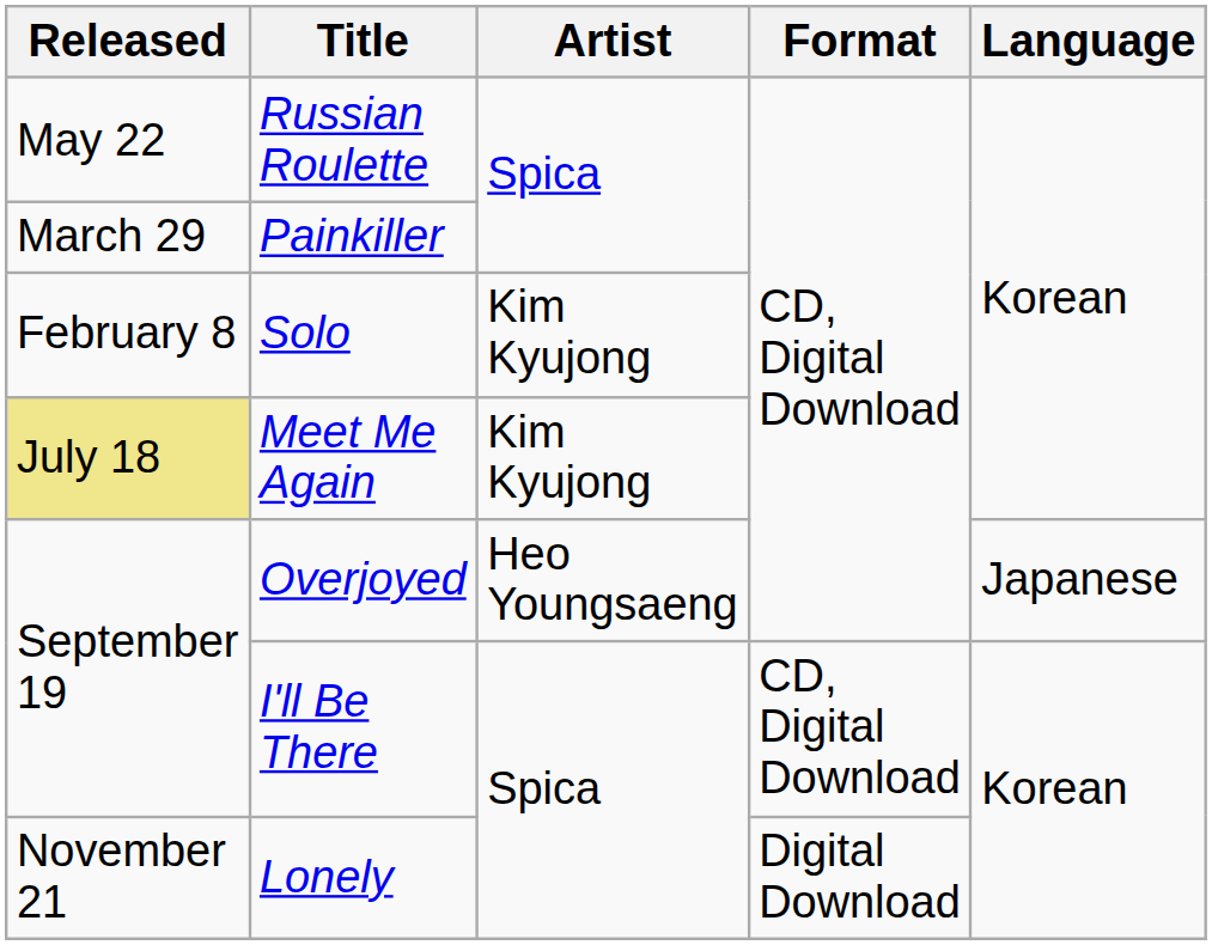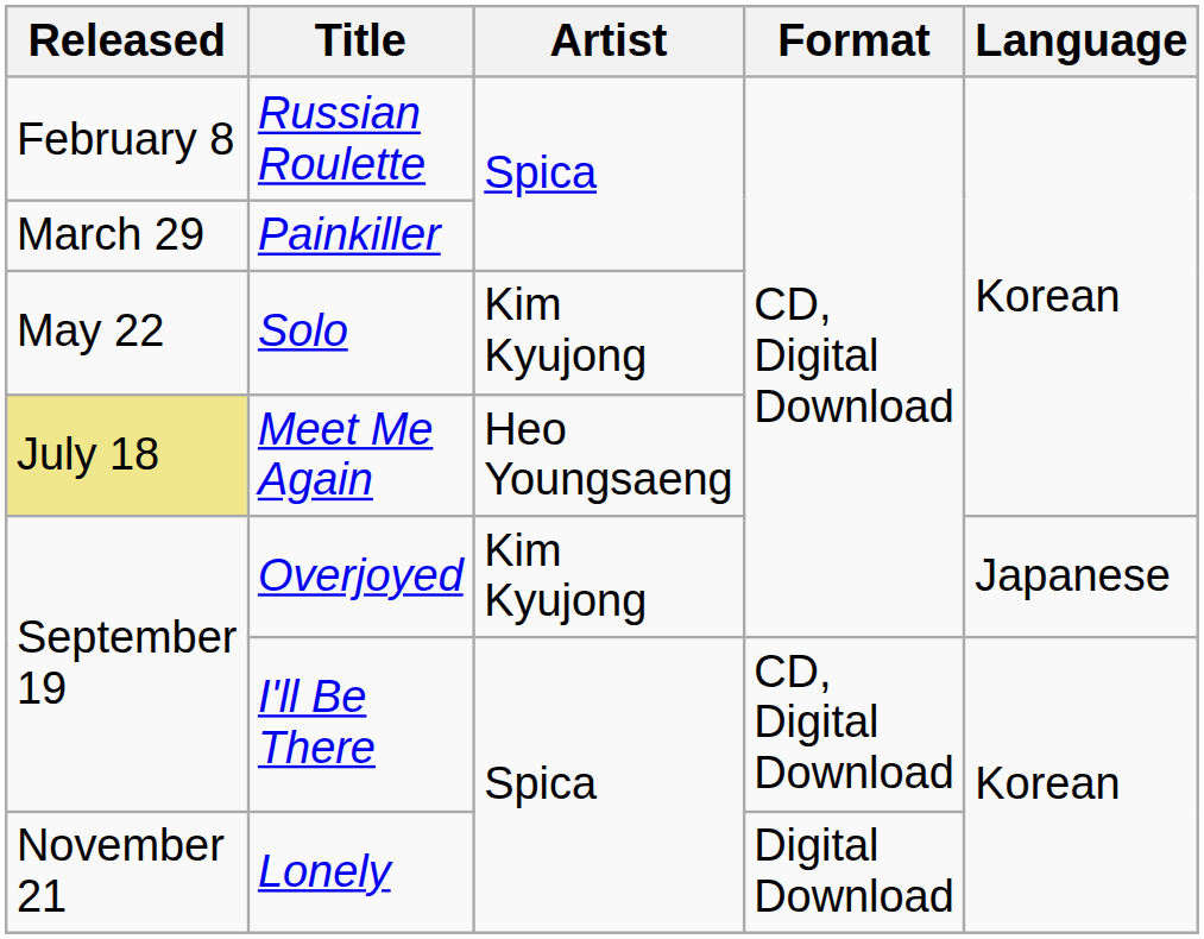 <table class="wikitable sortable" align="left center" style="width:65%;">
 <tr>
 <th style="width:20%;">Released</th>
 <th style="width:20%;">Title</th>
 <th style="width:20%;">Artist</th>
 <th style="width:20%;">Format</th>
 <th style="width:20%;">Language</th>
 </tr>
 <tr>
-<td>May 22</td>
+<td>February 8</td>
 <td><em><a href='#'>Russian Roulette</a></em></td>
 <td rowspan="2"><a href='#'>Spica</a></td>
 <td rowspan="5">CD, Digital Download</td>
 <td rowspan="4">Korean</td>
 </tr>
 <tr>
 <td>March 29</td>
 <td><em><a href='#'>Painkiller</a></em></td>
 </tr>
 <tr>
-<td>February 8</td>
+<td>May 22</td>
 <td><em><a href='#'>Solo</a></em></td>
 <td>Kim Kyujong</td>
 </tr>
 <tr>
 <td style="background: khaki;">July 18</td>
 <td><em><a href='#'>Meet Me Again</a></em></td>
-<td>Kim Kyujong</td>
+<td>Heo Youngsaeng</td>
 </tr>
 <tr>
 <td rowspan="2">September 19</td>
 <td><em><a href='#'>Overjoyed</a></em></td>
-<td>Heo Youngsaeng</td>
+<td>Kim Kyujong</td>
 <td>Japanese</td>
 </tr>
 <tr>
 <td><em><a href='#'>I'll Be There</a></em></td>
 <td rowspan="2">Spica</td>
 <td>CD, Digital Download</td>
 <td rowspan="2">Korean</td>
 </tr>
 <tr>
 <td>November 21</td>
 <td><em><a href='#'>Lonely</a></em></td>
 <td>Digital Download</td>
 </tr>
 <tr>
 </tr>
 </table>
